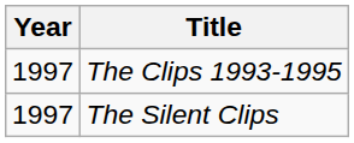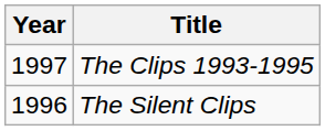 <table class="wikitable">
 <tr>
 <th>Year</th>
 <th>Title</th>
 </tr>
 <tr>
 <td>1997</td>
 <td><em>The Clips 1993-1995</em></td>
 </tr>
 <tr>
-<td>1997</td>
+<td>1996</td>
 <td><em>The Silent Clips</em></td>
 </tr>
 </table>
